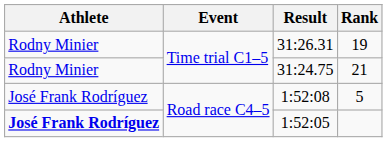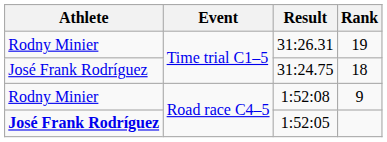 <table class=wikitable style="font-size:90%">
 <tr>
 <th>Athlete</th>
 <th>Event</th>
 <th>Result</th>
 <th>Rank</th>
 </tr>
 <tr align=center>
 <td align=left><a href='#'>Rodny Minier</a></td>
 <td align=left rowspan=2><a href='#'>Time trial C1–5</a></td>
 <td>31:26.31</td>
 <td>19</td>
 </tr>
 <tr align=center>
-<td align=left><a href='#'>Rodny Minier</a></td>
+<td align=left><a href='#'>José Frank Rodríguez</a></td>
 <td>31:24.75</td>
-<td>21</td>
+<td>18</td>
 </tr>
 <tr align=center>
-<td align=left><a href='#'>José Frank Rodríguez</a></td>
+<td align=left><a href='#'>Rodny Minier</a></td>
 <td align=left rowspan=2><a href='#'>Road race C4–5</a></td>
 <td>1:52:08</td>
-<td>5</td>
+<td>9</td>
 </tr>
 <tr align=center>
 <td align=left><strong><a href='#'>José Frank Rodríguez</a></strong></td>
 <td>1:52:05</td>
 <td></td>
 </tr>
 </table>
